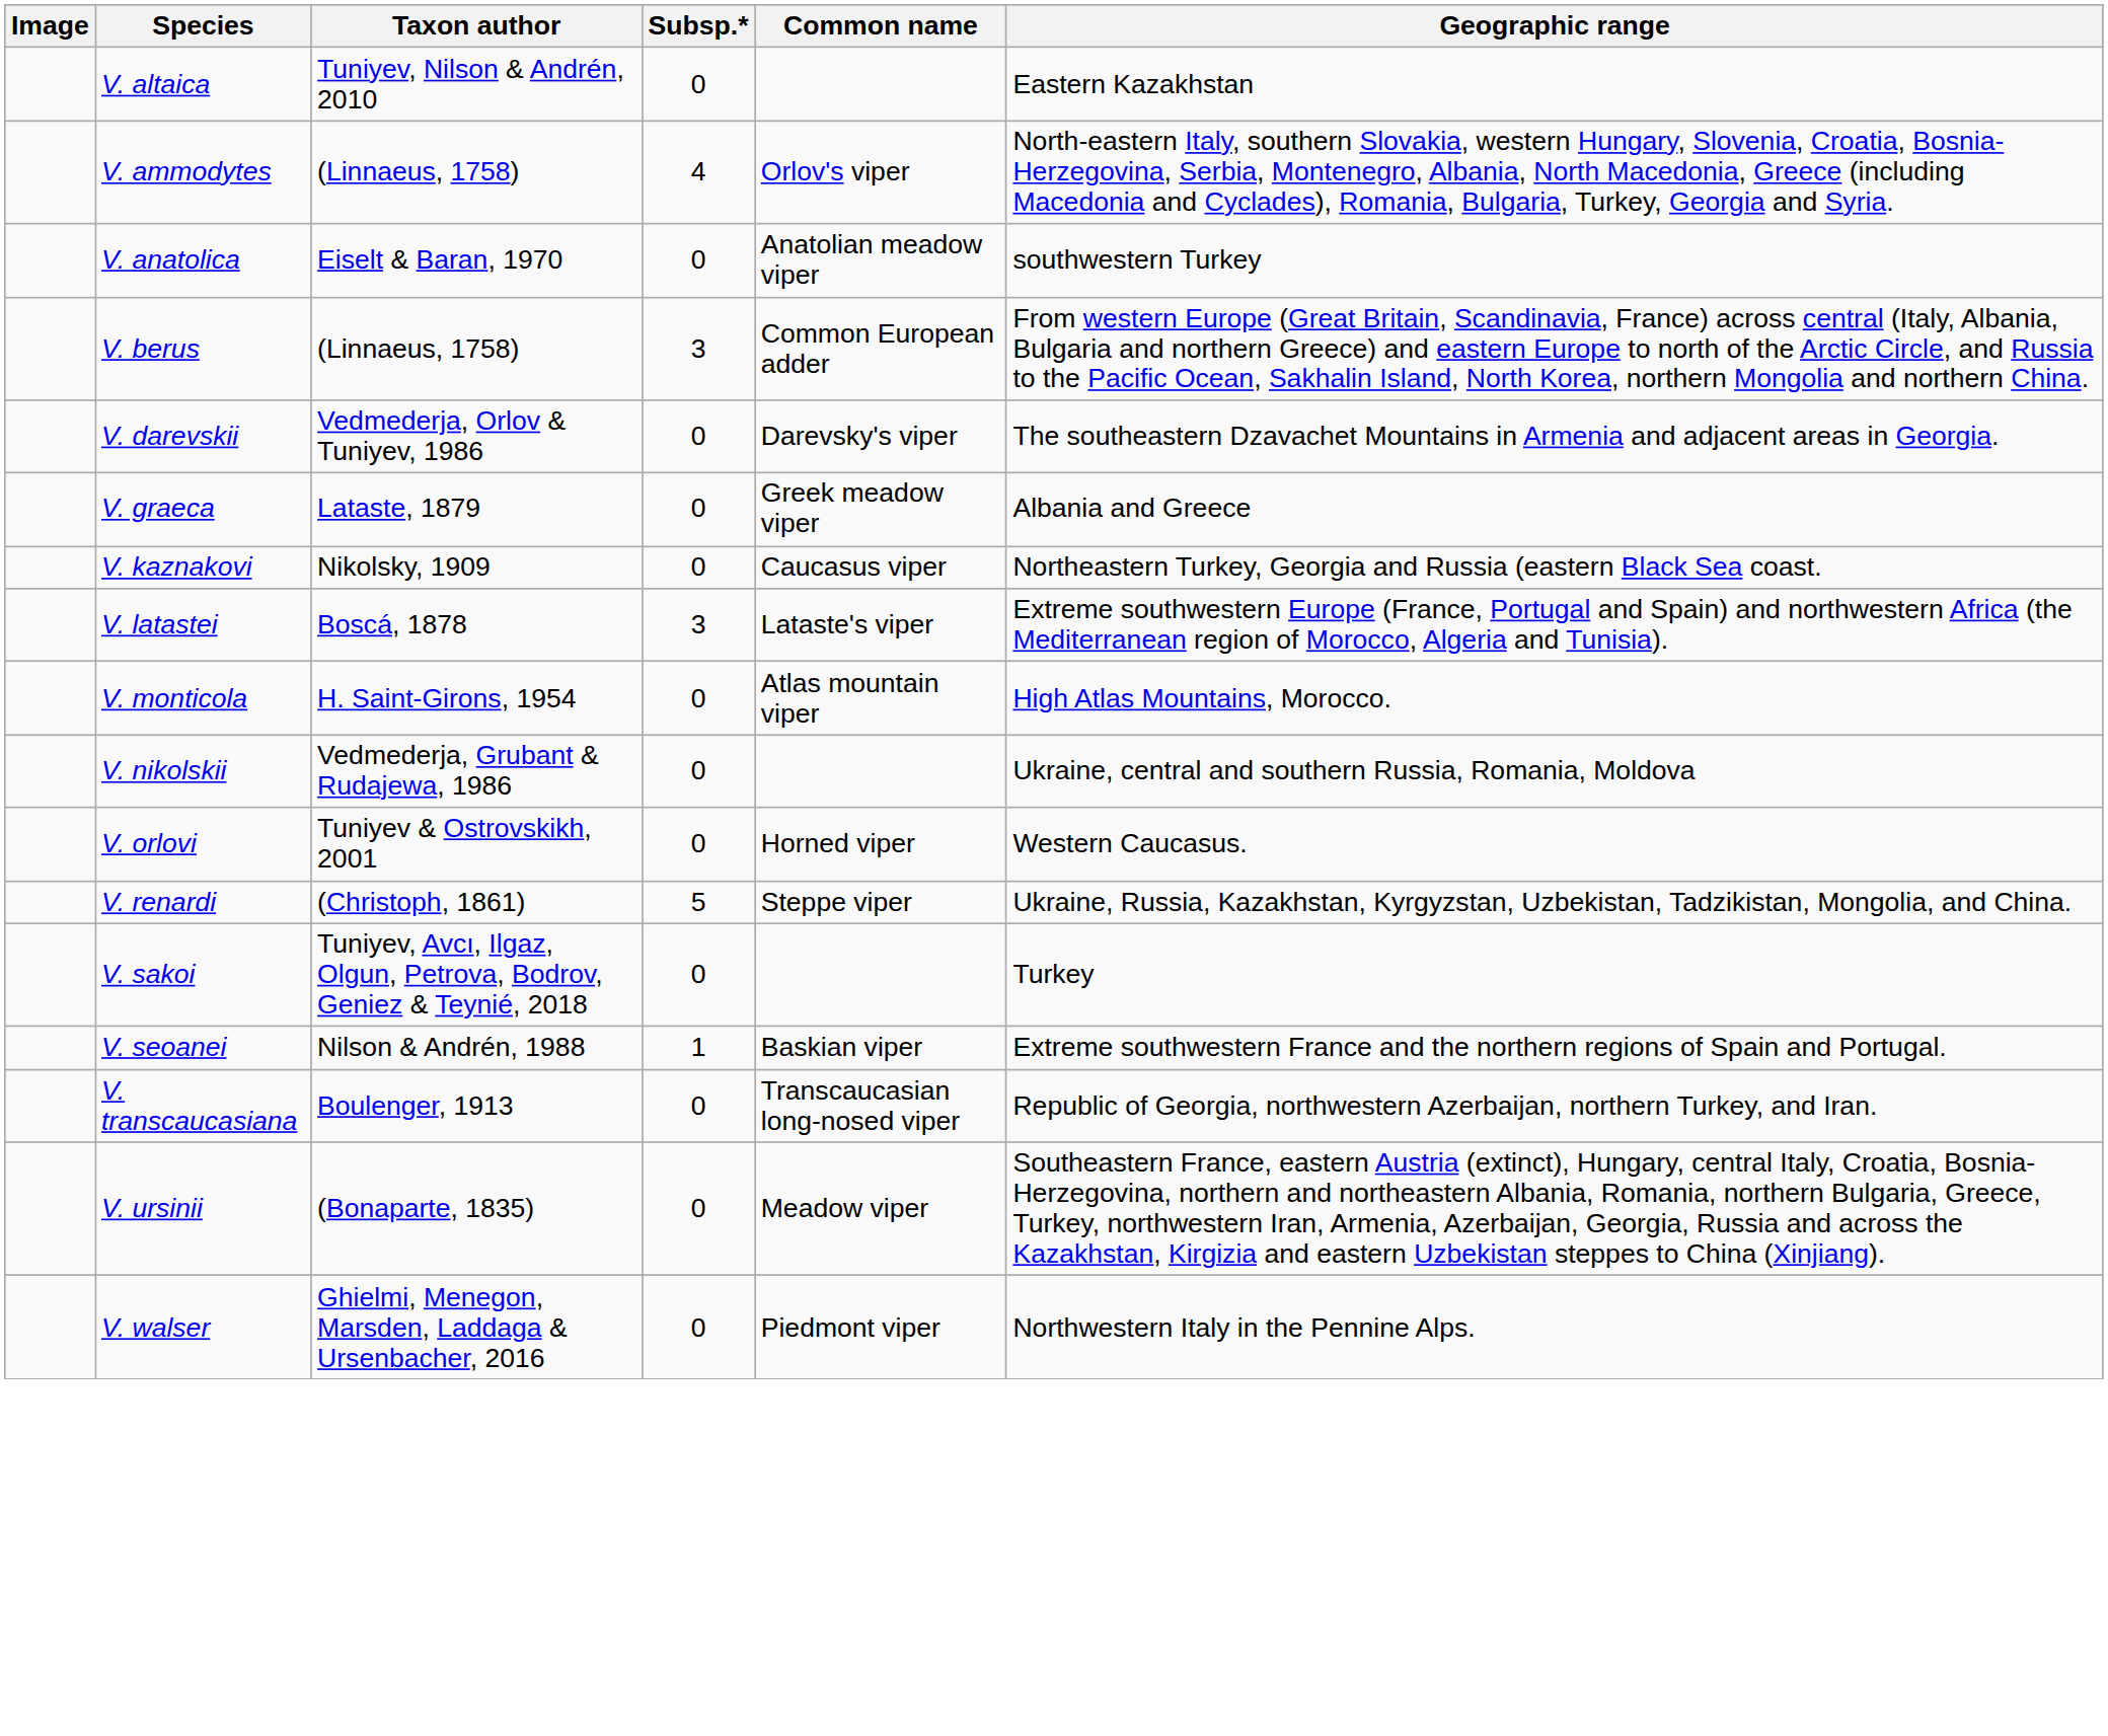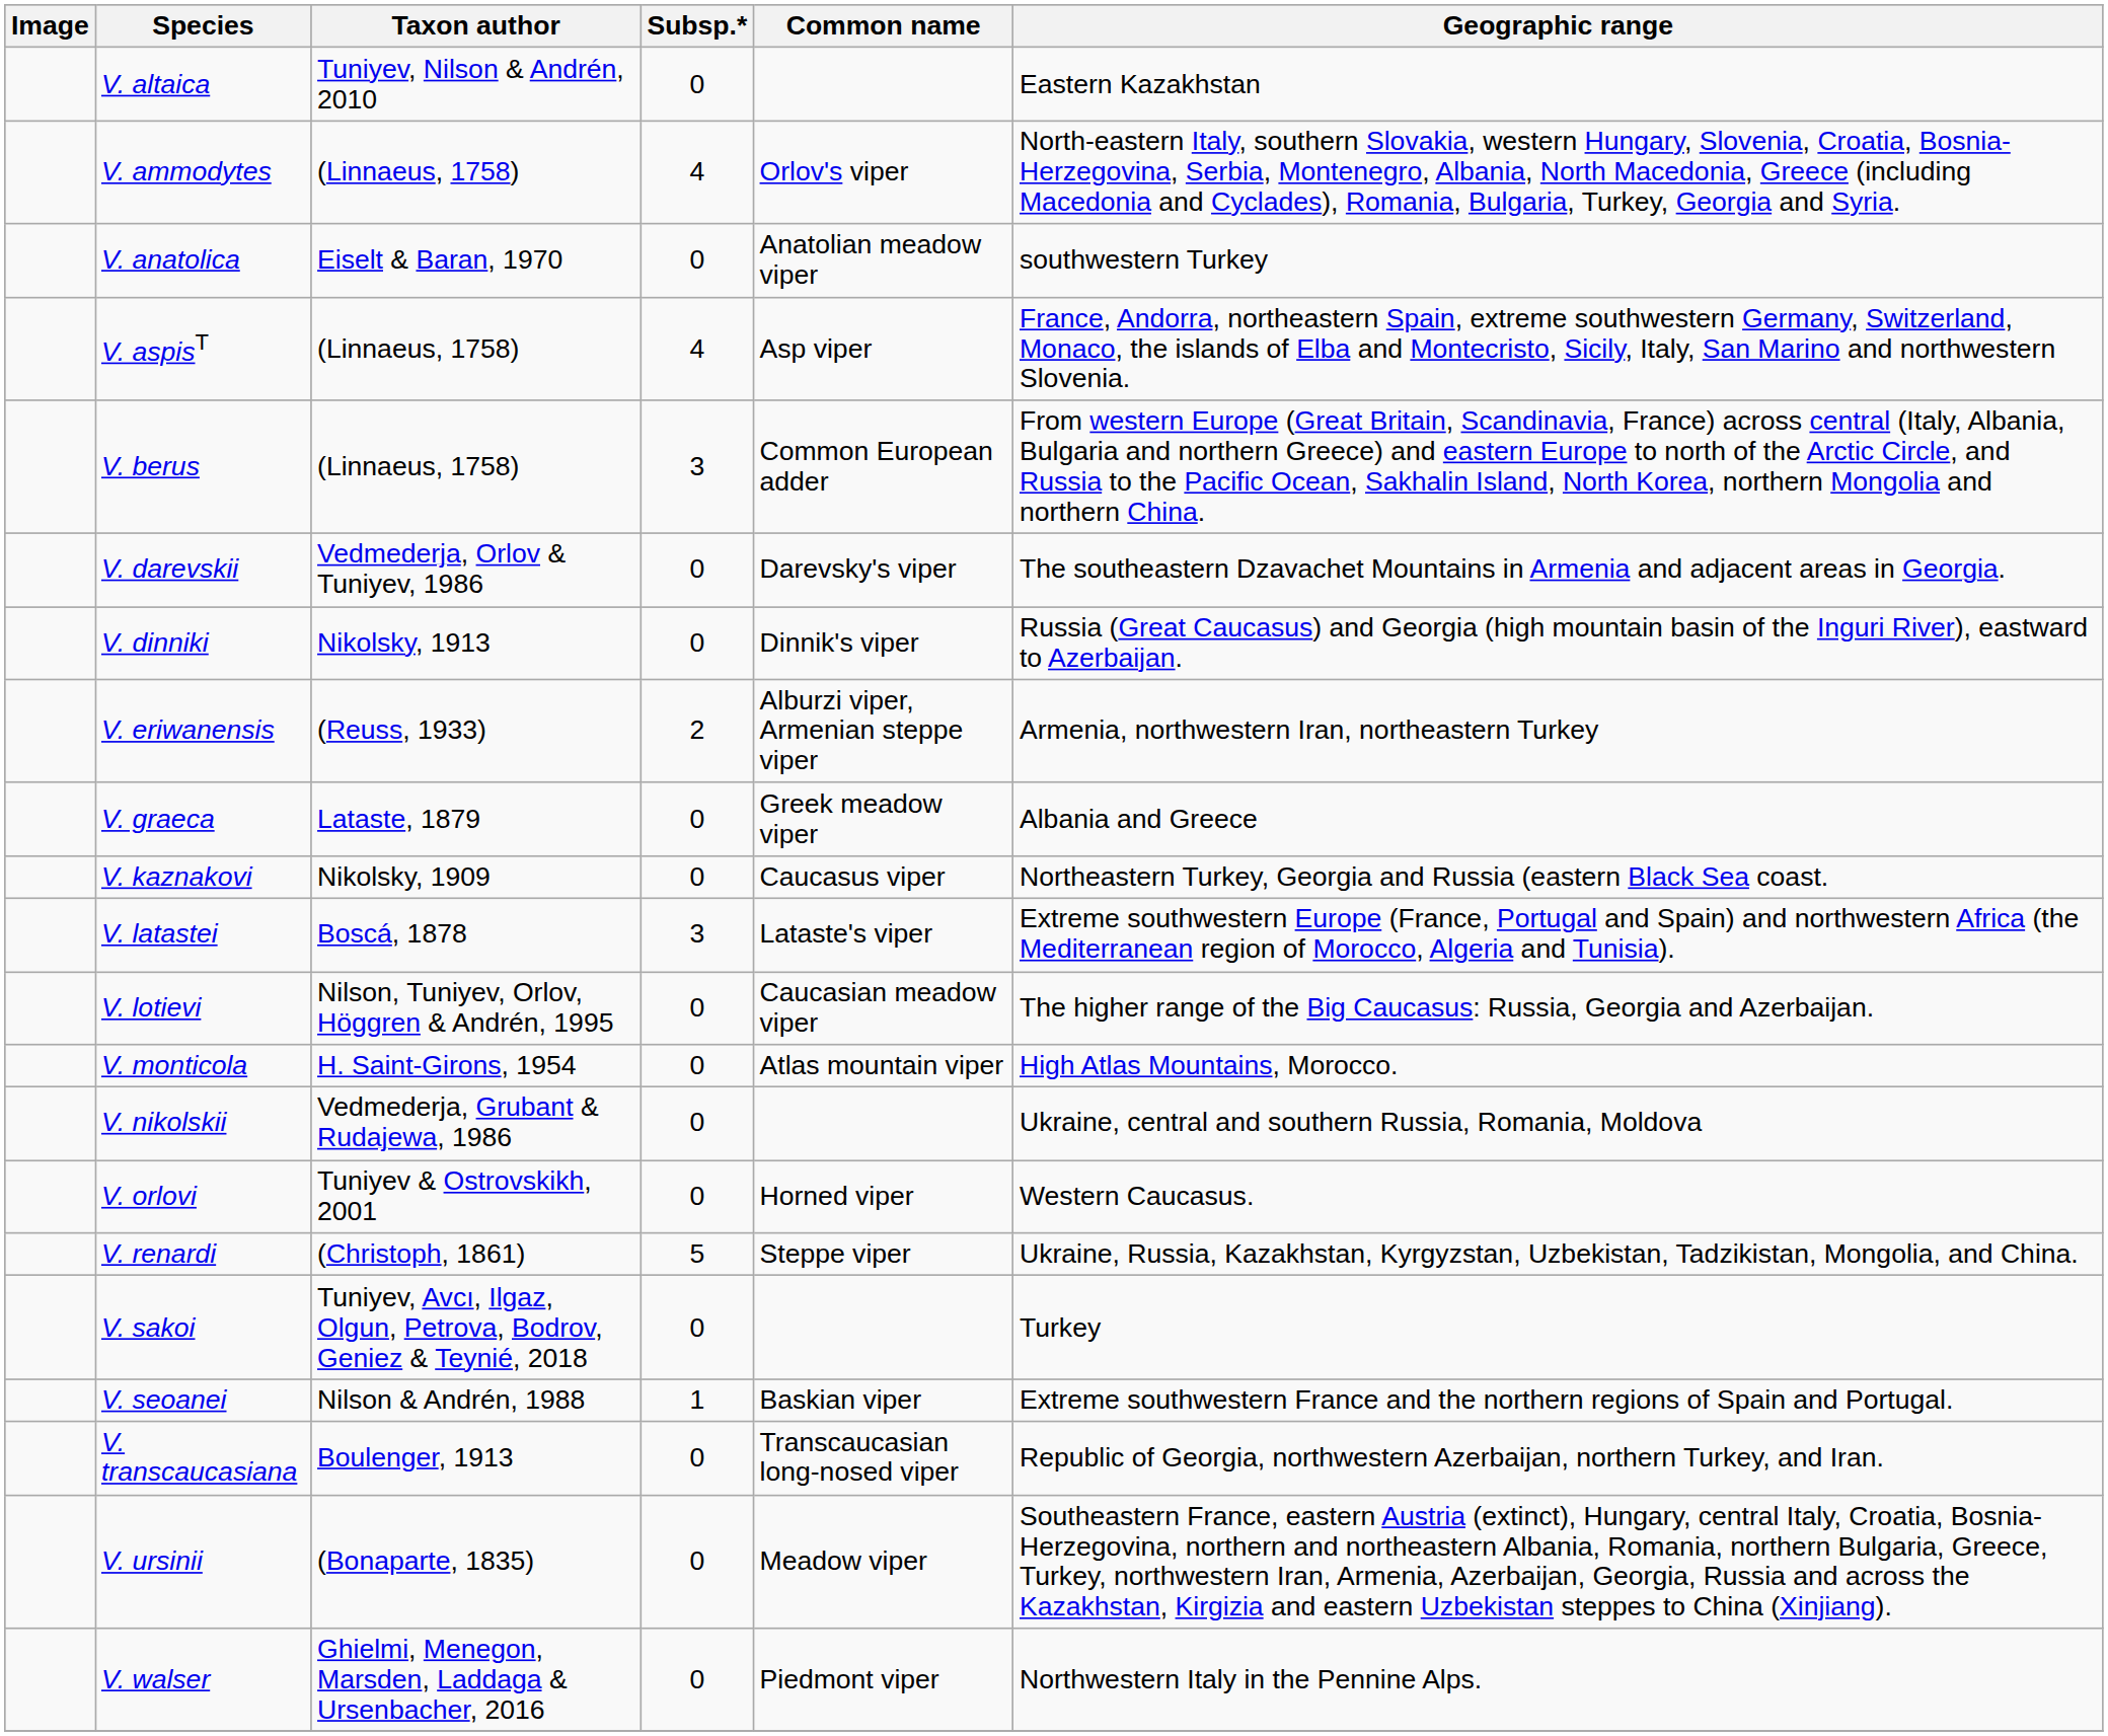 <table class="wikitable">
 <tr>
 <th>Image</th>
 <th>Species</th>
 <th>Taxon author</th>
 <th>Subsp.*</th>
 <th>Common name</th>
 <th>Geographic range</th>
 </tr>
 <tr>
 <td></td>
 <td><em><a href='#'>V. altaica</a></em></td>
 <td><a href='#'>Tuniyev</a>, <a href='#'>Nilson</a> & <a href='#'>Andrén</a>, 2010</td>
 <td align="center">0</td>
 <td></td>
 <td>Eastern Kazakhstan</td>
 </tr>
 <tr>
 <td></td>
 <td><em><a href='#'>V. ammodytes</a></em></td>
 <td>(<a href='#'>Linnaeus</a>, <a href='#'>1758</a>)</td>
 <td align="center">4</td>
 <td><a href='#'>Orlov's</a> viper</td>
 <td>North-eastern <a href='#'>Italy</a>, southern <a href='#'>Slovakia</a>, western <a href='#'>Hungary</a>, <a href='#'>Slovenia</a>, <a href='#'>Croatia</a>, <a href='#'>Bosnia-Herzegovina</a>, <a href='#'>Serbia</a>, <a href='#'>Montenegro</a>, <a href='#'>Albania</a>, <a href='#'>North Macedonia</a>, <a href='#'>Greece</a> (including <a href='#'>Macedonia</a> and <a href='#'>Cyclades</a>), <a href='#'>Romania</a>, <a href='#'>Bulgaria</a>, Turkey, <a href='#'>Georgia</a> and <a href='#'>Syria</a>.</td>
 </tr>
 <tr>
 <td></td>
 <td><em><a href='#'>V. anatolica</a></em></td>
 <td><a href='#'>Eiselt</a> & <a href='#'>Baran</a>, 1970</td>
 <td align="center">0</td>
 <td>Anatolian meadow viper</td>
 <td>southwestern Turkey</td>
 </tr>
 <tr>
 <td></td>
+<td><em><a href='#'>V. aspis</a></em><span><sup>T</sup></span></td>
+<td>(Linnaeus, 1758)</td>
+<td align="center">4</td>
+<td>Asp viper</td>
+<td><a href='#'>France</a>, <a href='#'>Andorra</a>, northeastern <a href='#'>Spain</a>, extreme southwestern <a href='#'>Germany</a>, <a href='#'>Switzerland</a>, <a href='#'>Monaco</a>, the islands of <a href='#'>Elba</a> and <a href='#'>Montecristo</a>, <a href='#'>Sicily</a>, Italy, <a href='#'>San Marino</a> and northwestern Slovenia.</td>
+</tr>
+<tr>
+<td></td>
 <td><em><a href='#'>V. berus</a></em></td>
 <td>(Linnaeus, 1758)</td>
 <td align="center">3</td>
 <td>Common European adder</td>
 <td>From <a href='#'>western Europe</a> (<a href='#'>Great Britain</a>, <a href='#'>Scandinavia</a>, France) across <a href='#'>central</a> (Italy, Albania, Bulgaria and northern Greece) and <a href='#'>eastern Europe</a> to north of the <a href='#'>Arctic Circle</a>, and <a href='#'>Russia</a> to the <a href='#'>Pacific Ocean</a>, <a href='#'>Sakhalin Island</a>, <a href='#'>North Korea</a>, northern <a href='#'>Mongolia</a> and northern <a href='#'>China</a>.</td>
 </tr>
 <tr>
 <td></td>
 <td><em><a href='#'>V. darevskii</a></em></td>
 <td><a href='#'>Vedmederja</a>, <a href='#'>Orlov</a> & Tuniyev, 1986</td>
 <td align="center">0</td>
 <td>Darevsky's viper</td>
 <td>The southeastern Dzavachet Mountains in <a href='#'>Armenia</a> and adjacent areas in <a href='#'>Georgia</a>.</td>
+</tr>
+<tr>
+<td></td>
+<td><em><a href='#'>V. dinniki</a></em></td>
+<td><a href='#'>Nikolsky</a>, 1913</td>
+<td align="center">0</td>
+<td>Dinnik's viper</td>
+<td>Russia (<a href='#'>Great Caucasus</a>) and Georgia (high mountain basin of the <a href='#'>Inguri River</a>), eastward to <a href='#'>Azerbaijan</a>.</td>
+</tr>
+<tr>
+<td></td>
+<td><em><a href='#'>V. eriwanensis</a></em></td>
+<td>(<a href='#'>Reuss</a>, 1933)</td>
+<td align="center">2</td>
+<td>Alburzi viper, Armenian steppe viper</td>
+<td>Armenia, northwestern Iran, northeastern Turkey</td>
 </tr>
 <tr>
 <td></td>
 <td><em><a href='#'>V. graeca</a></em></td>
 <td><a href='#'>Lataste</a>, 1879</td>
 <td align="center">0</td>
 <td>Greek meadow viper</td>
 <td>Albania and Greece</td>
 </tr>
 <tr>
 <td></td>
 <td><em><a href='#'>V. kaznakovi</a></em></td>
 <td>Nikolsky, 1909</td>
 <td align="center">0</td>
 <td>Caucasus viper</td>
 <td>Northeastern Turkey, Georgia and Russia (eastern <a href='#'>Black Sea</a> coast.</td>
 </tr>
 <tr>
 <td></td>
 <td><em><a href='#'>V. latastei</a></em></td>
 <td><a href='#'>Boscá</a>, 1878</td>
 <td align="center">3</td>
 <td>Lataste's viper</td>
 <td>Extreme southwestern <a href='#'>Europe</a> (France, <a href='#'>Portugal</a> and Spain) and northwestern <a href='#'>Africa</a> (the <a href='#'>Mediterranean</a> region of <a href='#'>Morocco</a>, <a href='#'>Algeria</a> and <a href='#'>Tunisia</a>).</td>
+</tr>
+<tr>
+<td></td>
+<td><em><a href='#'>V. lotievi</a></em></td>
+<td>Nilson, Tuniyev, Orlov, <a href='#'>Höggren</a> & Andrén, 1995</td>
+<td align="center">0</td>
+<td>Caucasian meadow viper</td>
+<td>The higher range of the <a href='#'>Big Caucasus</a>: Russia, Georgia and Azerbaijan.</td>
 </tr>
 <tr>
 <td></td>
 <td><em><a href='#'>V. monticola</a></em></td>
 <td><a href='#'>H. Saint-Girons</a>, 1954</td>
 <td align="center">0</td>
 <td>Atlas mountain viper</td>
 <td><a href='#'>High Atlas Mountains</a>, Morocco.</td>
 </tr>
 <tr>
 <td></td>
 <td><em><a href='#'>V. nikolskii</a></em></td>
 <td>Vedmederja, <a href='#'>Grubant</a> & <a href='#'>Rudajewa</a>, 1986</td>
 <td align="center">0</td>
 <td></td>
 <td>Ukraine, central and southern Russia, Romania, Moldova</td>
 </tr>
 <tr>
 <td></td>
 <td><em><a href='#'>V. orlovi</a></em> </td>
 <td>Tuniyev & <a href='#'>Ostrovskikh</a>, 2001</td>
 <td align="center">0</td>
 <td>Horned viper</td>
 <td>Western Caucasus.</td>
 </tr>
 <tr>
 <td></td>
 <td><em><a href='#'>V. renardi</a></em></td>
 <td>(<a href='#'>Christoph</a>, 1861)</td>
 <td align="center">5</td>
 <td>Steppe viper</td>
 <td>Ukraine, Russia, Kazakhstan, Kyrgyzstan, Uzbekistan, Tadzikistan, Mongolia, and China.</td>
 </tr>
 <tr>
 <td></td>
 <td><em><a href='#'>V. sakoi</a></em></td>
 <td>Tuniyev, <a href='#'>Avcı</a>, <a href='#'>Ilgaz</a>, <a href='#'>Olgun</a>, <a href='#'>Petrova</a>, <a href='#'>Bodrov</a>, <a href='#'>Geniez</a> & <a href='#'>Teynié</a>, 2018</td>
 <td align="center">0</td>
 <td></td>
 <td>Turkey</td>
 </tr>
 <tr>
 <td></td>
 <td><em><a href='#'>V. seoanei</a></em></td>
 <td>Nilson & Andrén, 1988</td>
 <td align="center">1</td>
 <td>Baskian viper</td>
 <td>Extreme southwestern France and the northern regions of Spain and Portugal.</td>
 </tr>
 <tr>
 <td></td>
 <td><em><a href='#'>V. transcaucasiana</a></em></td>
 <td><a href='#'>Boulenger</a>, 1913</td>
 <td align="center">0</td>
 <td>Transcaucasian long-nosed viper</td>
 <td>Republic of Georgia, northwestern Azerbaijan, northern Turkey, and Iran.</td>
 </tr>
 <tr>
 <td></td>
 <td><em><a href='#'>V. ursinii</a></em></td>
 <td>(<a href='#'>Bonaparte</a>, 1835)</td>
 <td align="center">0</td>
 <td>Meadow viper</td>
 <td>Southeastern France, eastern <a href='#'>Austria</a> (extinct), Hungary, central Italy, Croatia, Bosnia-Herzegovina, northern and northeastern Albania, Romania, northern Bulgaria, Greece, Turkey, northwestern Iran, Armenia, Azerbaijan, Georgia, Russia and across the <a href='#'>Kazakhstan</a>, <a href='#'>Kirgizia</a> and eastern <a href='#'>Uzbekistan</a> steppes to China (<a href='#'>Xinjiang</a>).</td>
 </tr>
 <tr>
 <td></td>
 <td><em><a href='#'>V. walser</a></em></td>
 <td><a href='#'>Ghielmi</a>, <a href='#'>Menegon</a>, <a href='#'>Marsden</a>, <a href='#'>Laddaga</a> & <a href='#'>Ursenbacher</a>, 2016</td>
 <td align="center">0</td>
 <td>Piedmont viper</td>
 <td>Northwestern Italy in the Pennine Alps.</td>
 </tr>
 <tr>
 </tr>
 </table>
